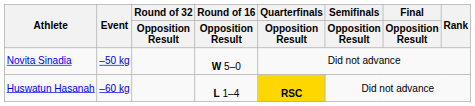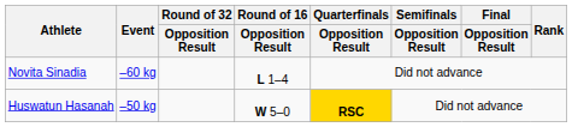 <table class=wikitable style="text-align:center; font-size:90%">
 <tr>
 <th rowspan="2">Athlete</th>
 <th rowspan="2">Event</th>
 <th>Round of 32</th>
 <th>Round of 16</th>
 <th>Quarterfinals</th>
 <th>Semifinals</th>
 <th>Final</th>
 <th rowspan="2">Rank</th>
 </tr>
 <tr>
 <th>Opposition<br>Result</th>
 <th>Opposition<br>Result</th>
 <th>Opposition<br>Result</th>
 <th>Opposition<br>Result</th>
 <th>Opposition<br>Result</th>
 </tr>
 <tr>
 <td align="left"><a href='#'>Novita Sinadia</a></td>
-<td align="left"><a href='#'>–50 kg</a></td>
+<td align="left"><a href='#'>–60 kg</a></td>
 <td></td>
-<td><br><strong>W</strong> 5–0</td>
+<td><br><strong>L</strong> 1–4</td>
 <td colspan="4">Did not advance</td>
 </tr>
 <tr>
 <td align="left"><a href='#'>Huswatun Hasanah</a></td>
-<td align="left"><a href='#'>–60 kg</a></td>
+<td align="left"><a href='#'>–50 kg</a></td>
 <td></td>
-<td><br><strong>L</strong> 1–4</td>
+<td><br><strong>W</strong> 5–0</td>
 <td style="background: gold;"><br><strong>RSC</strong></td>
 <td colspan="3">Did not advance</td>
 </tr>
 </table>
